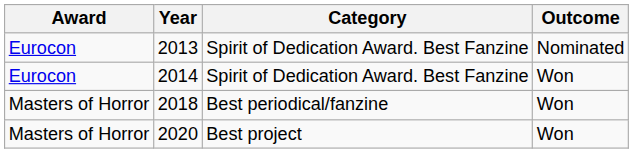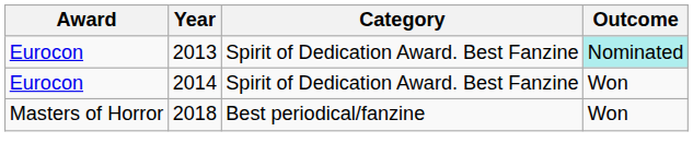 <table class="wikitable">
 <tr>
 <th>Award</th>
 <th>Year</th>
 <th>Category</th>
 <th>Outcome</th>
 </tr>
 <tr>
 <td><a href='#'>Eurocon</a></td>
 <td>2013</td>
 <td>Spirit of Dedication Award. Best Fanzine</td>
-<td>Nominated</td>
+<td style="background: paleturquoise;">Nominated</td>
 </tr>
 <tr>
 <td><a href='#'>Eurocon</a></td>
 <td>2014</td>
 <td>Spirit of Dedication Award. Best Fanzine</td>
 <td>Won</td>
 </tr>
 <tr>
 <td>Masters of Horror</td>
 <td>2018</td>
 <td>Best periodical/fanzine</td>
 <td>Won</td>
 </tr>
-<tr>
-<td>Masters of Horror</td>
-<td>2020</td>
-<td>Best project</td>
-<td>Won</td>
-</tr>
 </table>
